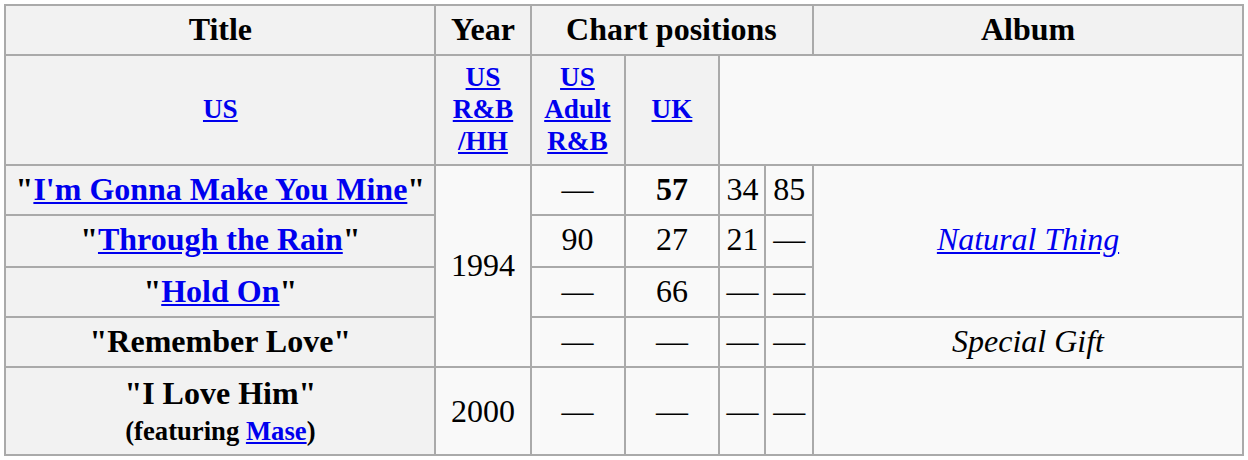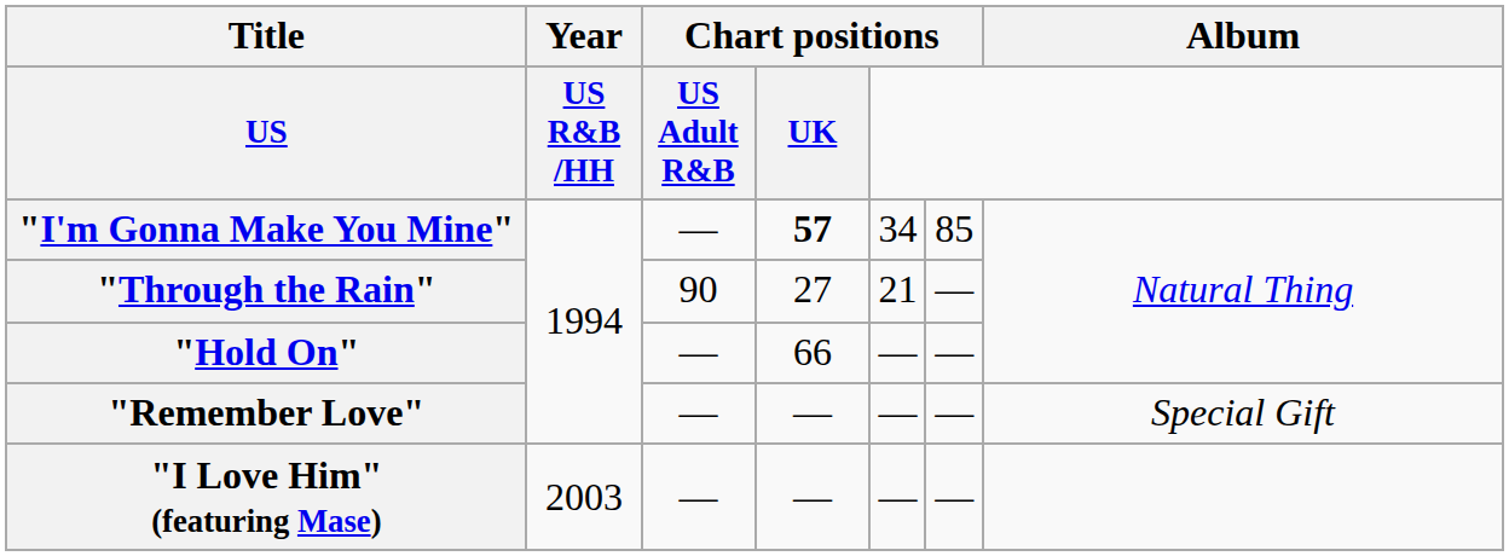 <table class="wikitable plainrowheaders" style="text-align:center;" border="1">
 <tr>
 <th scope="col" rowspan="2" style="width:13em;">Title</th>
 <th scope="col" rowspan="2">Year</th>
 <th scope="col" colspan="4">Chart positions</th>
 <th rowspan="2" style="width:13em;">Album</th>
 </tr>
 <tr>
 </tr>
 <tr>
 <th scope="col" style="width:3em;font-size:85%;"><a href='#'>US</a><br></th>
 <th scope="col" style="width:3em;font-size:85%;"><a href='#'>US<br>R&B<br>/HH</a><br></th>
 <th scope="col" style="width:3em;font-size:85%;"><a href='#'>US<br>Adult R&B</a><br></th>
 <th scope="col" style="width:3em;font-size:85%;"><a href='#'>UK</a><br></th>
 </tr>
 <tr>
 <th scope="row">"<a href='#'>I'm Gonna Make You Mine</a>"</th>
 <td rowspan="4">1994</td>
 <td>—</td>
 <td><strong>57</strong></td>
 <td>34</td>
 <td>85</td>
 <td rowspan="3"><em><a href='#'>Natural Thing</a></em></td>
 </tr>
 <tr>
 <th scope="row">"<a href='#'>Through the Rain</a>"</th>
 <td>90</td>
 <td>27</td>
 <td>21</td>
 <td>—</td>
 </tr>
 <tr>
 <th scope="row">"<a href='#'>Hold On</a>"</th>
 <td>—</td>
 <td>66</td>
 <td>—</td>
 <td>—</td>
 </tr>
 <tr>
 <th scope="row">"Remember Love"</th>
 <td>—</td>
 <td>—</td>
 <td>—</td>
 <td>—</td>
 <td><em>Special Gift</em></td>
 </tr>
 <tr>
 <th scope="row">"I Love Him" <br><small>(featuring <a href='#'>Mase</a>)</small></th>
-<td rowspan="1">2000</td>
+<td rowspan="1">2003</td>
 <td>—</td>
 <td>—</td>
 <td>—</td>
 <td>—</td>
 <td></td>
 </tr>
 </table>
